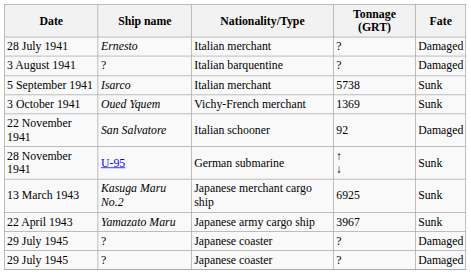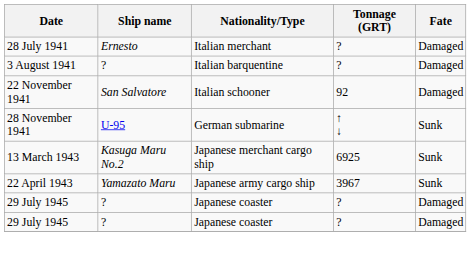 <table class="wikitable" style="font-size:97%;">
 <tr>
 <th>Date</th>
 <th>Ship name</th>
 <th>Nationality/Type</th>
 <th>Tonnage (GRT)</th>
 <th>Fate</th>
 </tr>
 <tr>
 <td>28 July 1941</td>
 <td><em>Ernesto</em></td>
 <td>Italian merchant</td>
 <td>?</td>
 <td>Damaged</td>
 </tr>
 <tr>
 <td>3 August 1941</td>
 <td>?</td>
 <td>Italian barquentine</td>
 <td>?</td>
 <td>Damaged</td>
-</tr>
-<tr>
-<td>5 September 1941</td>
-<td><em>Isarco</em></td>
-<td>Italian merchant</td>
-<td>5738</td>
-<td>Sunk</td>
-</tr>
-<tr>
-<td>3 October  1941</td>
-<td><em>Oued Yquem</em></td>
-<td>Vichy-French merchant</td>
-<td>1369</td>
-<td>Sunk</td>
 </tr>
 <tr>
 <td>22 November 1941</td>
 <td><em>San Salvatore</em></td>
 <td>Italian schooner</td>
 <td>92</td>
 <td>Damaged</td>
 </tr>
 <tr>
 <td>28 November 1941</td>
 <td><a href='#'>U-95</a></td>
 <td>German submarine</td>
 <td> ↑<br> ↓</td>
 <td>Sunk  </td>
 </tr>
 <tr>
 <td>13 March 1943</td>
 <td><em>Kasuga Maru No.2</em></td>
 <td>Japanese merchant cargo ship</td>
 <td>6925</td>
 <td>Sunk</td>
 </tr>
 <tr>
 <td>22 April 1943</td>
 <td><em>Yamazato Maru</em></td>
 <td>Japanese army cargo ship</td>
 <td>3967</td>
 <td>Sunk</td>
 </tr>
 <tr>
 <td>29 July 1945</td>
 <td>?</td>
 <td>Japanese coaster</td>
 <td>?</td>
 <td>Damaged</td>
 </tr>
 <tr>
 <td>29 July 1945</td>
 <td>?</td>
 <td>Japanese coaster</td>
 <td>?</td>
 <td>Damaged</td>
 </tr>
 <tr>
 </tr>
 </table>
